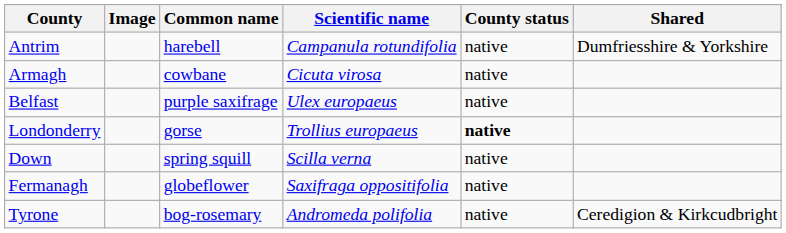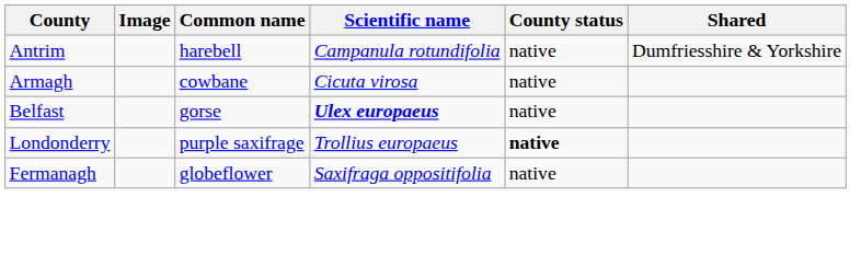 <table class="wikitable sortable">
 <tr>
 <th>County</th>
 <th>Image</th>
 <th>Common name</th>
 <th><a href='#'>Scientific name</a></th>
 <th>County status</th>
 <th>Shared</th>
 </tr>
 <tr>
 <td><a href='#'>Antrim</a></td>
 <td></td>
 <td><a href='#'>harebell</a></td>
 <td><em><a href='#'>Campanula rotundifolia</a></em></td>
 <td>native</td>
 <td>Dumfriesshire & Yorkshire</td>
 </tr>
 <tr>
 <td><a href='#'>Armagh</a></td>
 <td></td>
 <td><a href='#'>cowbane</a></td>
 <td><em><a href='#'>Cicuta virosa</a></em></td>
 <td>native</td>
 <td></td>
 </tr>
 <tr>
 <td><a href='#'>Belfast</a></td>
 <td></td>
-<td><a href='#'>purple saxifrage</a></td>
-<td><em><a href='#'>Ulex europaeus</a></em></td>
+<td><a href='#'>gorse</a></td>
+<td><strong><em><a href='#'>Ulex europaeus</a></em></strong></td>
 <td>native</td>
 <td></td>
 </tr>
 <tr>
 <td><a href='#'>Londonderry</a></td>
 <td></td>
-<td><a href='#'>gorse</a></td>
+<td><a href='#'>purple saxifrage</a></td>
 <td><em><a href='#'>Trollius europaeus</a></em></td>
 <td><strong>native</strong></td>
-<td></td>
-</tr>
-<tr>
-<td><a href='#'>Down</a></td>
-<td></td>
-<td><a href='#'>spring squill</a></td>
-<td><em><a href='#'>Scilla verna</a></em></td>
-<td>native</td>
 <td></td>
 </tr>
 <tr>
 <td><a href='#'>Fermanagh</a></td>
 <td></td>
 <td><a href='#'>globeflower</a></td>
 <td><em><a href='#'>Saxifraga oppositifolia</a></em></td>
 <td>native</td>
 <td></td>
 </tr>
-<tr>
-<td><a href='#'>Tyrone</a></td>
-<td></td>
-<td><a href='#'>bog-rosemary</a></td>
-<td><em><a href='#'>Andromeda polifolia</a></em></td>
-<td>native</td>
-<td>Ceredigion & Kirkcudbright</td>
-</tr>
 </table>
